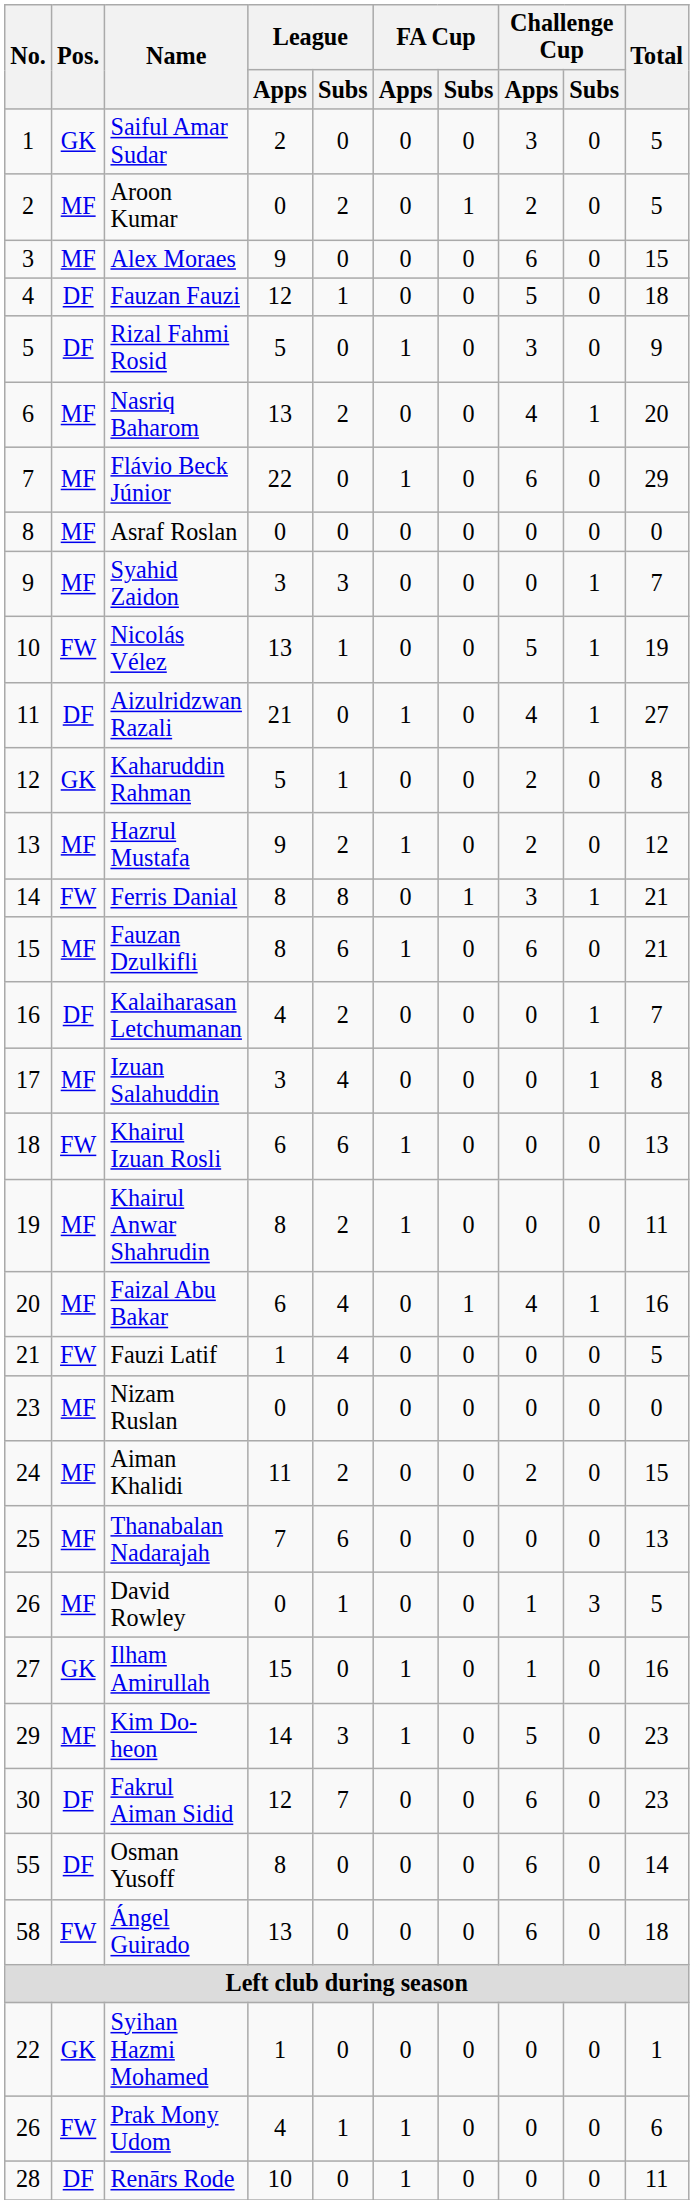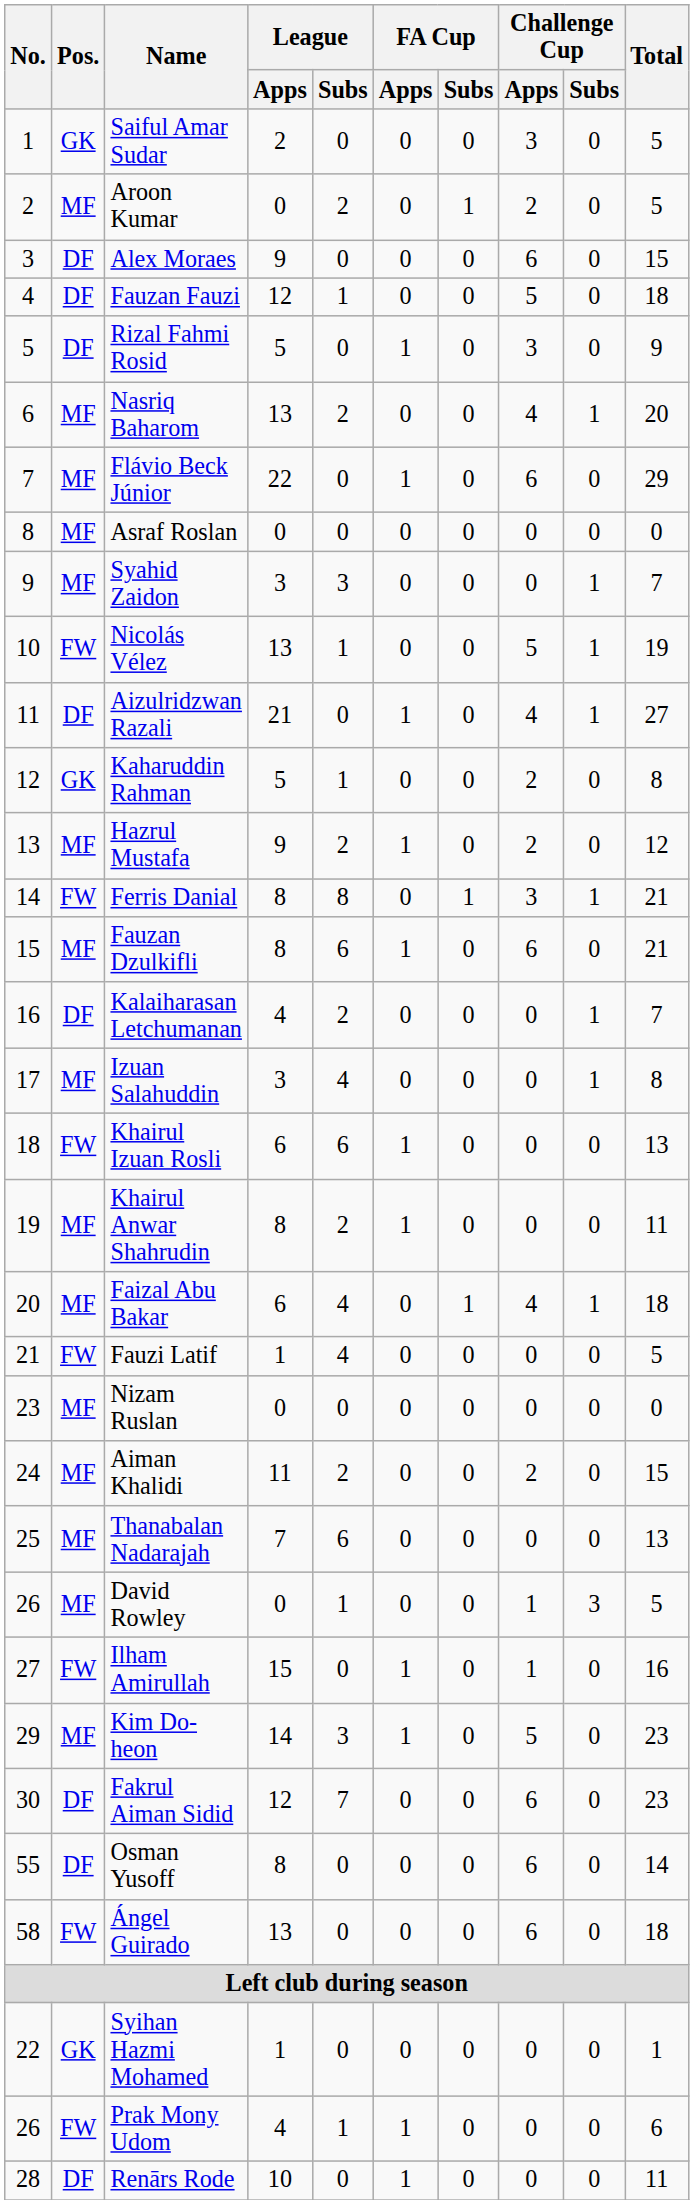 <table class="wikitable" style="text-align:center; font-size:100%; width:70%;">
 <tr>
 <th rowspan="2" valign="centre">No.</th>
 <th rowspan="2" valign="centre">Pos.</th>
 <th rowspan="2" valign="centre">Name</th>
 <th colspan="2" width="90">League</th>
 <th colspan="2" width="90">FA Cup</th>
 <th colspan="2" width="90">Challenge Cup</th>
 <th rowspan="2" width="90">Total</th>
 </tr>
 <tr>
 <th>Apps</th>
 <th>Subs</th>
 <th>Apps</th>
 <th>Subs</th>
 <th>Apps</th>
 <th>Subs</th>
 </tr>
 <tr>
 <td>1</td>
 <td><a href='#'>GK</a></td>
 <td align=left> <a href='#'>Saiful Amar Sudar</a></td>
 <td>2</td>
 <td>0</td>
 <td>0</td>
 <td>0</td>
 <td>3</td>
 <td>0</td>
 <td>5</td>
 </tr>
 <tr>
 <td>2</td>
 <td><a href='#'>MF</a></td>
 <td align=left> Aroon Kumar</td>
 <td>0</td>
 <td>2</td>
 <td>0</td>
 <td>1</td>
 <td>2</td>
 <td>0</td>
 <td>5</td>
 </tr>
 <tr>
 <td>3</td>
-<td><a href='#'>MF</a></td>
+<td><a href='#'>DF</a></td>
 <td align=left> <a href='#'>Alex Moraes</a></td>
 <td>9</td>
 <td>0</td>
 <td>0</td>
 <td>0</td>
 <td>6</td>
 <td>0</td>
 <td>15</td>
 </tr>
 <tr>
 <td>4</td>
 <td><a href='#'>DF</a></td>
 <td align=left> <a href='#'>Fauzan Fauzi</a></td>
 <td>12</td>
 <td>1</td>
 <td>0</td>
 <td>0</td>
 <td>5</td>
 <td>0</td>
 <td>18</td>
 </tr>
 <tr>
 <td>5</td>
 <td><a href='#'>DF</a></td>
 <td align=left> <a href='#'>Rizal Fahmi Rosid</a></td>
 <td>5</td>
 <td>0</td>
 <td>1</td>
 <td>0</td>
 <td>3</td>
 <td>0</td>
 <td>9</td>
 </tr>
 <tr>
 <td>6</td>
 <td><a href='#'>MF</a></td>
 <td align=left> <a href='#'>Nasriq Baharom</a></td>
 <td>13</td>
 <td>2</td>
 <td>0</td>
 <td>0</td>
 <td>4</td>
 <td>1</td>
 <td>20</td>
 </tr>
 <tr>
 <td>7</td>
 <td><a href='#'>MF</a></td>
 <td align=left> <a href='#'>Flávio Beck Júnior</a></td>
 <td>22</td>
 <td>0</td>
 <td>1</td>
 <td>0</td>
 <td>6</td>
 <td>0</td>
 <td>29</td>
 </tr>
 <tr>
 <td>8</td>
 <td><a href='#'>MF</a></td>
 <td align=left> Asraf Roslan</td>
 <td>0</td>
 <td>0</td>
 <td>0</td>
 <td>0</td>
 <td>0</td>
 <td>0</td>
 <td>0</td>
 </tr>
 <tr>
 <td>9</td>
 <td><a href='#'>MF</a></td>
 <td align=left> <a href='#'>Syahid Zaidon</a></td>
 <td>3</td>
 <td>3</td>
 <td>0</td>
 <td>0</td>
 <td>0</td>
 <td>1</td>
 <td>7</td>
 </tr>
 <tr>
 <td>10</td>
 <td><a href='#'>FW</a></td>
 <td align=left> <a href='#'>Nicolás Vélez</a></td>
 <td>13</td>
 <td>1</td>
 <td>0</td>
 <td>0</td>
 <td>5</td>
 <td>1</td>
 <td>19</td>
 </tr>
 <tr>
 <td>11</td>
 <td><a href='#'>DF</a></td>
 <td align=left> <a href='#'>Aizulridzwan Razali</a></td>
 <td>21</td>
 <td>0</td>
 <td>1</td>
 <td>0</td>
 <td>4</td>
 <td>1</td>
 <td>27</td>
 </tr>
 <tr>
 <td>12</td>
 <td><a href='#'>GK</a></td>
 <td align=left> <a href='#'>Kaharuddin Rahman</a></td>
 <td>5</td>
 <td>1</td>
 <td>0</td>
 <td>0</td>
 <td>2</td>
 <td>0</td>
 <td>8</td>
 </tr>
 <tr>
 <td>13</td>
 <td><a href='#'>MF</a></td>
 <td align=left> <a href='#'>Hazrul Mustafa</a></td>
 <td>9</td>
 <td>2</td>
 <td>1</td>
 <td>0</td>
 <td>2</td>
 <td>0</td>
 <td>12</td>
 </tr>
 <tr>
 <td>14</td>
 <td><a href='#'>FW</a></td>
 <td align=left> <a href='#'>Ferris Danial</a></td>
 <td>8</td>
 <td>8</td>
 <td>0</td>
 <td>1</td>
 <td>3</td>
 <td>1</td>
 <td>21</td>
 </tr>
 <tr>
 <td>15</td>
 <td><a href='#'>MF</a></td>
 <td align=left> <a href='#'>Fauzan Dzulkifli</a></td>
 <td>8</td>
 <td>6</td>
 <td>1</td>
 <td>0</td>
 <td>6</td>
 <td>0</td>
 <td>21</td>
 </tr>
 <tr>
 <td>16</td>
 <td><a href='#'>DF</a></td>
 <td align=left> <a href='#'>Kalaiharasan Letchumanan</a></td>
 <td>4</td>
 <td>2</td>
 <td>0</td>
 <td>0</td>
 <td>0</td>
 <td>1</td>
 <td>7</td>
 </tr>
 <tr>
 <td>17</td>
 <td><a href='#'>MF</a></td>
 <td align=left> <a href='#'>Izuan Salahuddin</a></td>
 <td>3</td>
 <td>4</td>
 <td>0</td>
 <td>0</td>
 <td>0</td>
 <td>1</td>
 <td>8</td>
 </tr>
 <tr>
 <td>18</td>
 <td><a href='#'>FW</a></td>
 <td align=left> <a href='#'>Khairul Izuan Rosli</a></td>
 <td>6</td>
 <td>6</td>
 <td>1</td>
 <td>0</td>
 <td>0</td>
 <td>0</td>
 <td>13</td>
 </tr>
 <tr>
 <td>19</td>
 <td><a href='#'>MF</a></td>
 <td align=left> <a href='#'>Khairul Anwar Shahrudin</a></td>
 <td>8</td>
 <td>2</td>
 <td>1</td>
 <td>0</td>
 <td>0</td>
 <td>0</td>
 <td>11</td>
 </tr>
 <tr>
 <td>20</td>
 <td><a href='#'>MF</a></td>
 <td align=left> <a href='#'>Faizal Abu Bakar</a></td>
 <td>6</td>
 <td>4</td>
 <td>0</td>
 <td>1</td>
 <td>4</td>
 <td>1</td>
-<td>16</td>
+<td>18</td>
 </tr>
 <tr>
 <td>21</td>
 <td><a href='#'>FW</a></td>
 <td align=left> Fauzi Latif</td>
 <td>1</td>
 <td>4</td>
 <td>0</td>
 <td>0</td>
 <td>0</td>
 <td>0</td>
 <td>5</td>
 </tr>
 <tr>
 <td>23</td>
 <td><a href='#'>MF</a></td>
 <td align=left> Nizam Ruslan</td>
 <td>0</td>
 <td>0</td>
 <td>0</td>
 <td>0</td>
 <td>0</td>
 <td>0</td>
 <td>0</td>
 </tr>
 <tr>
 <td>24</td>
 <td><a href='#'>MF</a></td>
 <td align=left> Aiman Khalidi</td>
 <td>11</td>
 <td>2</td>
 <td>0</td>
 <td>0</td>
 <td>2</td>
 <td>0</td>
 <td>15</td>
 </tr>
 <tr>
 <td>25</td>
 <td><a href='#'>MF</a></td>
 <td align=left> <a href='#'>Thanabalan Nadarajah</a></td>
 <td>7</td>
 <td>6</td>
 <td>0</td>
 <td>0</td>
 <td>0</td>
 <td>0</td>
 <td>13</td>
 </tr>
 <tr>
 <td>26</td>
 <td><a href='#'>MF</a></td>
 <td align=left> David Rowley</td>
 <td>0</td>
 <td>1</td>
 <td>0</td>
 <td>0</td>
 <td>1</td>
 <td>3</td>
 <td>5</td>
 </tr>
 <tr>
 <td>27</td>
-<td><a href='#'>GK</a></td>
+<td><a href='#'>FW</a></td>
 <td align=left> <a href='#'>Ilham Amirullah</a></td>
 <td>15</td>
 <td>0</td>
 <td>1</td>
 <td>0</td>
 <td>1</td>
 <td>0</td>
 <td>16</td>
 </tr>
 <tr>
 <td>29</td>
 <td><a href='#'>MF</a></td>
 <td align=left> <a href='#'>Kim Do-heon</a></td>
 <td>14</td>
 <td>3</td>
 <td>1</td>
 <td>0</td>
 <td>5</td>
 <td>0</td>
 <td>23</td>
 </tr>
 <tr>
 <td>30</td>
 <td><a href='#'>DF</a></td>
 <td align=left> <a href='#'>Fakrul Aiman Sidid</a></td>
 <td>12</td>
 <td>7</td>
 <td>0</td>
 <td>0</td>
 <td>6</td>
 <td>0</td>
 <td>23</td>
 </tr>
 <tr>
 <td>55</td>
 <td><a href='#'>DF</a></td>
 <td align=left> Osman Yusoff</td>
 <td>8</td>
 <td>0</td>
 <td>0</td>
 <td>0</td>
 <td>6</td>
 <td>0</td>
 <td>14</td>
 </tr>
 <tr>
 <td>58</td>
 <td><a href='#'>FW</a></td>
 <td align=left> <a href='#'>Ángel Guirado</a></td>
 <td>13</td>
 <td>0</td>
 <td>0</td>
 <td>0</td>
 <td>6</td>
 <td>0</td>
 <td>18</td>
 </tr>
 <tr>
 <th colspan="15" style="background:#dcdcdc; text-align:center;">Left club during season</th>
 </tr>
 <tr>
 <td>22</td>
 <td><a href='#'>GK</a></td>
 <td align=left> <a href='#'>Syihan Hazmi Mohamed</a></td>
 <td>1</td>
 <td>0</td>
 <td>0</td>
 <td>0</td>
 <td>0</td>
 <td>0</td>
 <td>1</td>
 </tr>
 <tr>
 <td>26</td>
 <td><a href='#'>FW</a></td>
 <td align=left> <a href='#'>Prak Mony Udom</a></td>
 <td>4</td>
 <td>1</td>
 <td>1</td>
 <td>0</td>
 <td>0</td>
 <td>0</td>
 <td>6</td>
 </tr>
 <tr>
 <td>28</td>
 <td><a href='#'>DF</a></td>
 <td align=left> <a href='#'>Renārs Rode</a></td>
 <td>10</td>
 <td>0</td>
 <td>1</td>
 <td>0</td>
 <td>0</td>
 <td>0</td>
 <td>11</td>
 </tr>
 <tr>
 </tr>
 </table>
